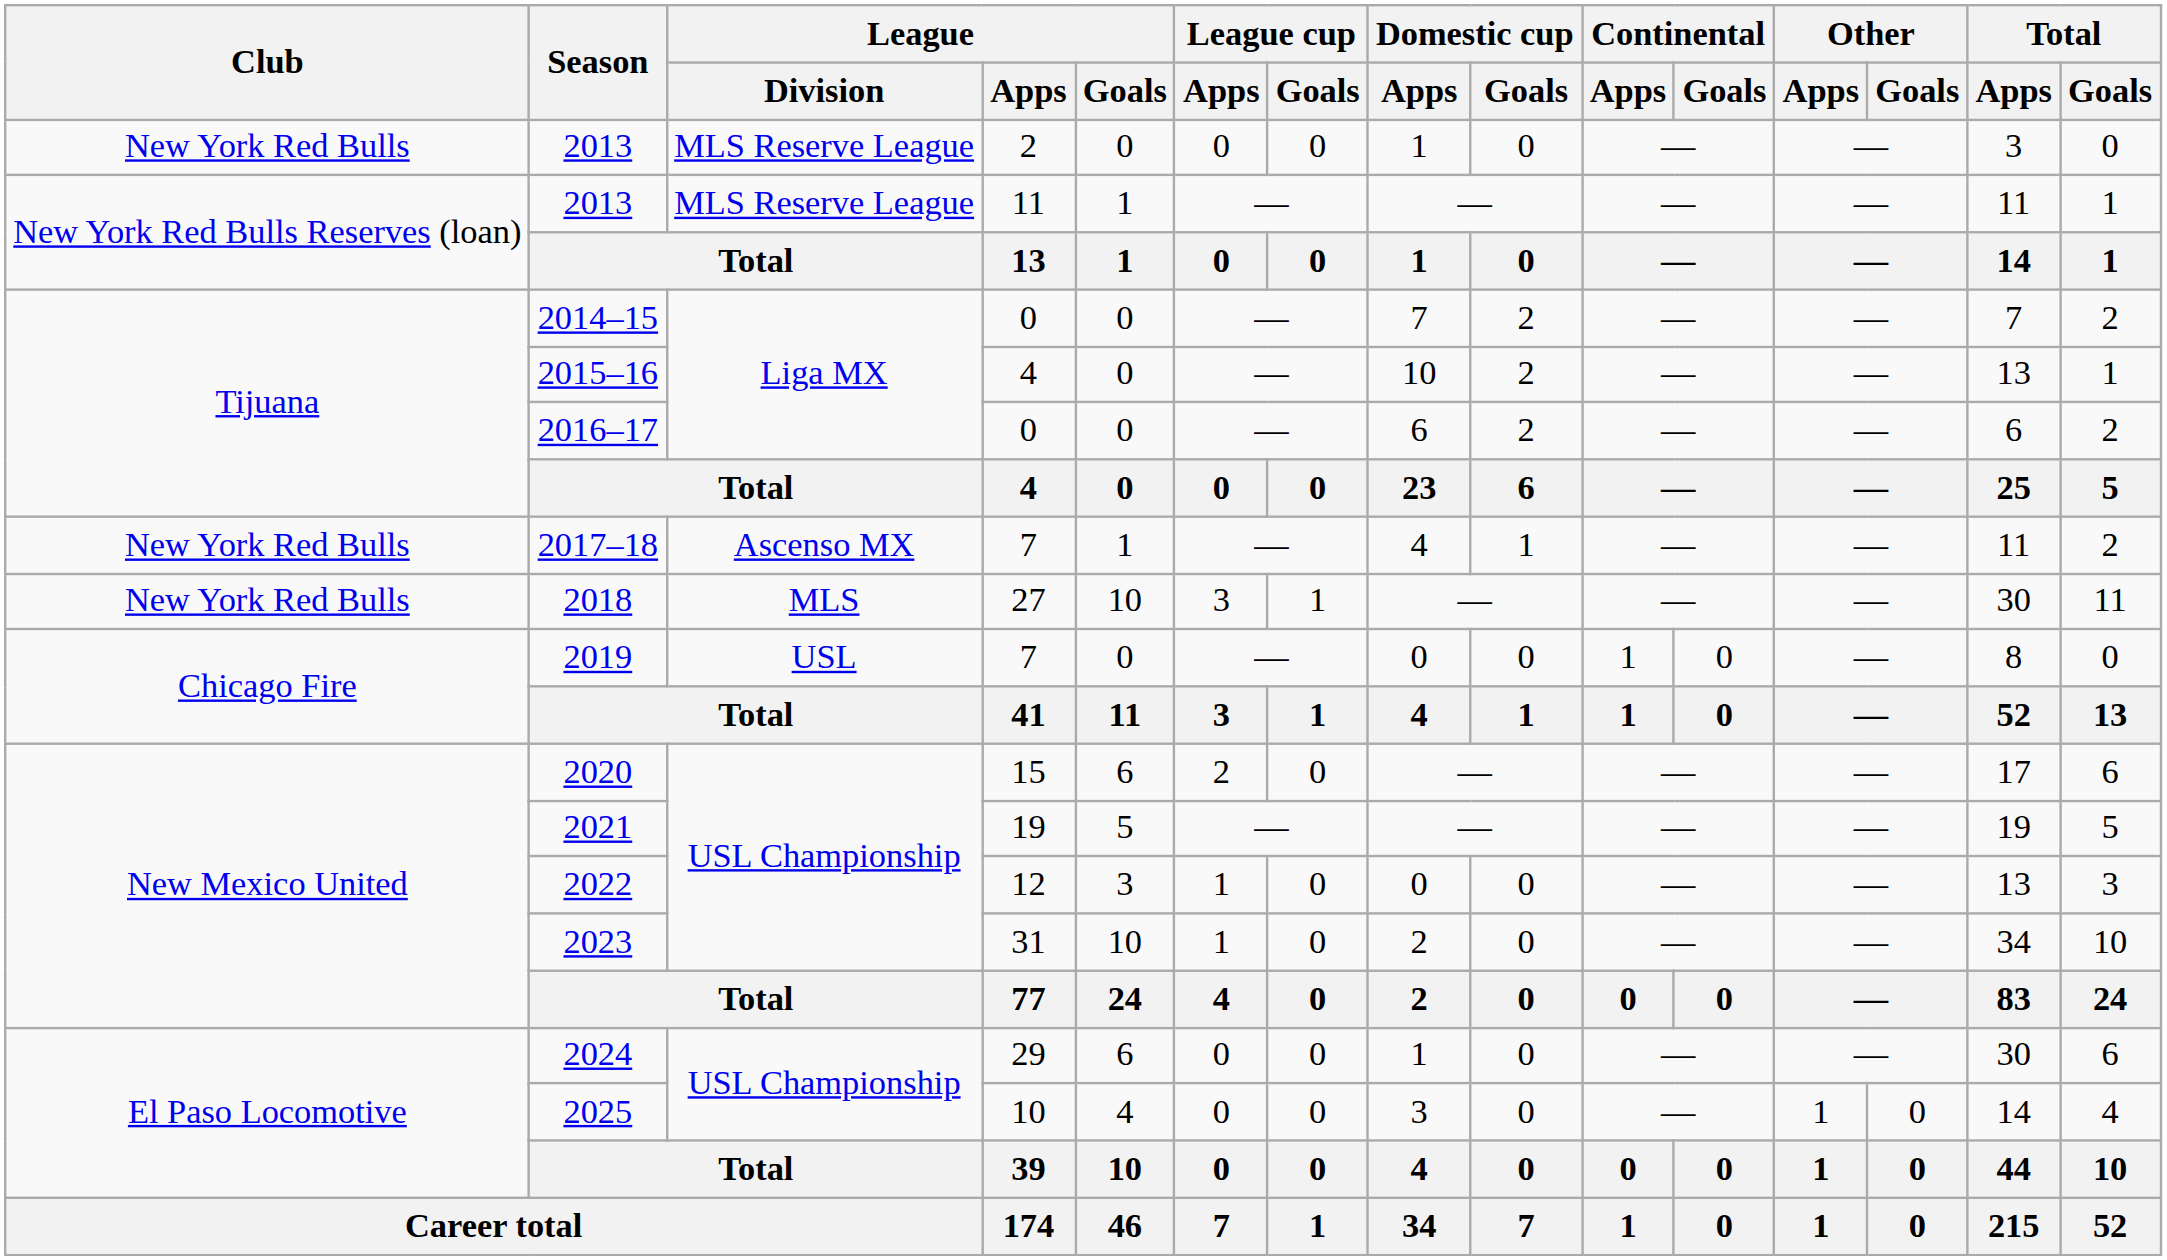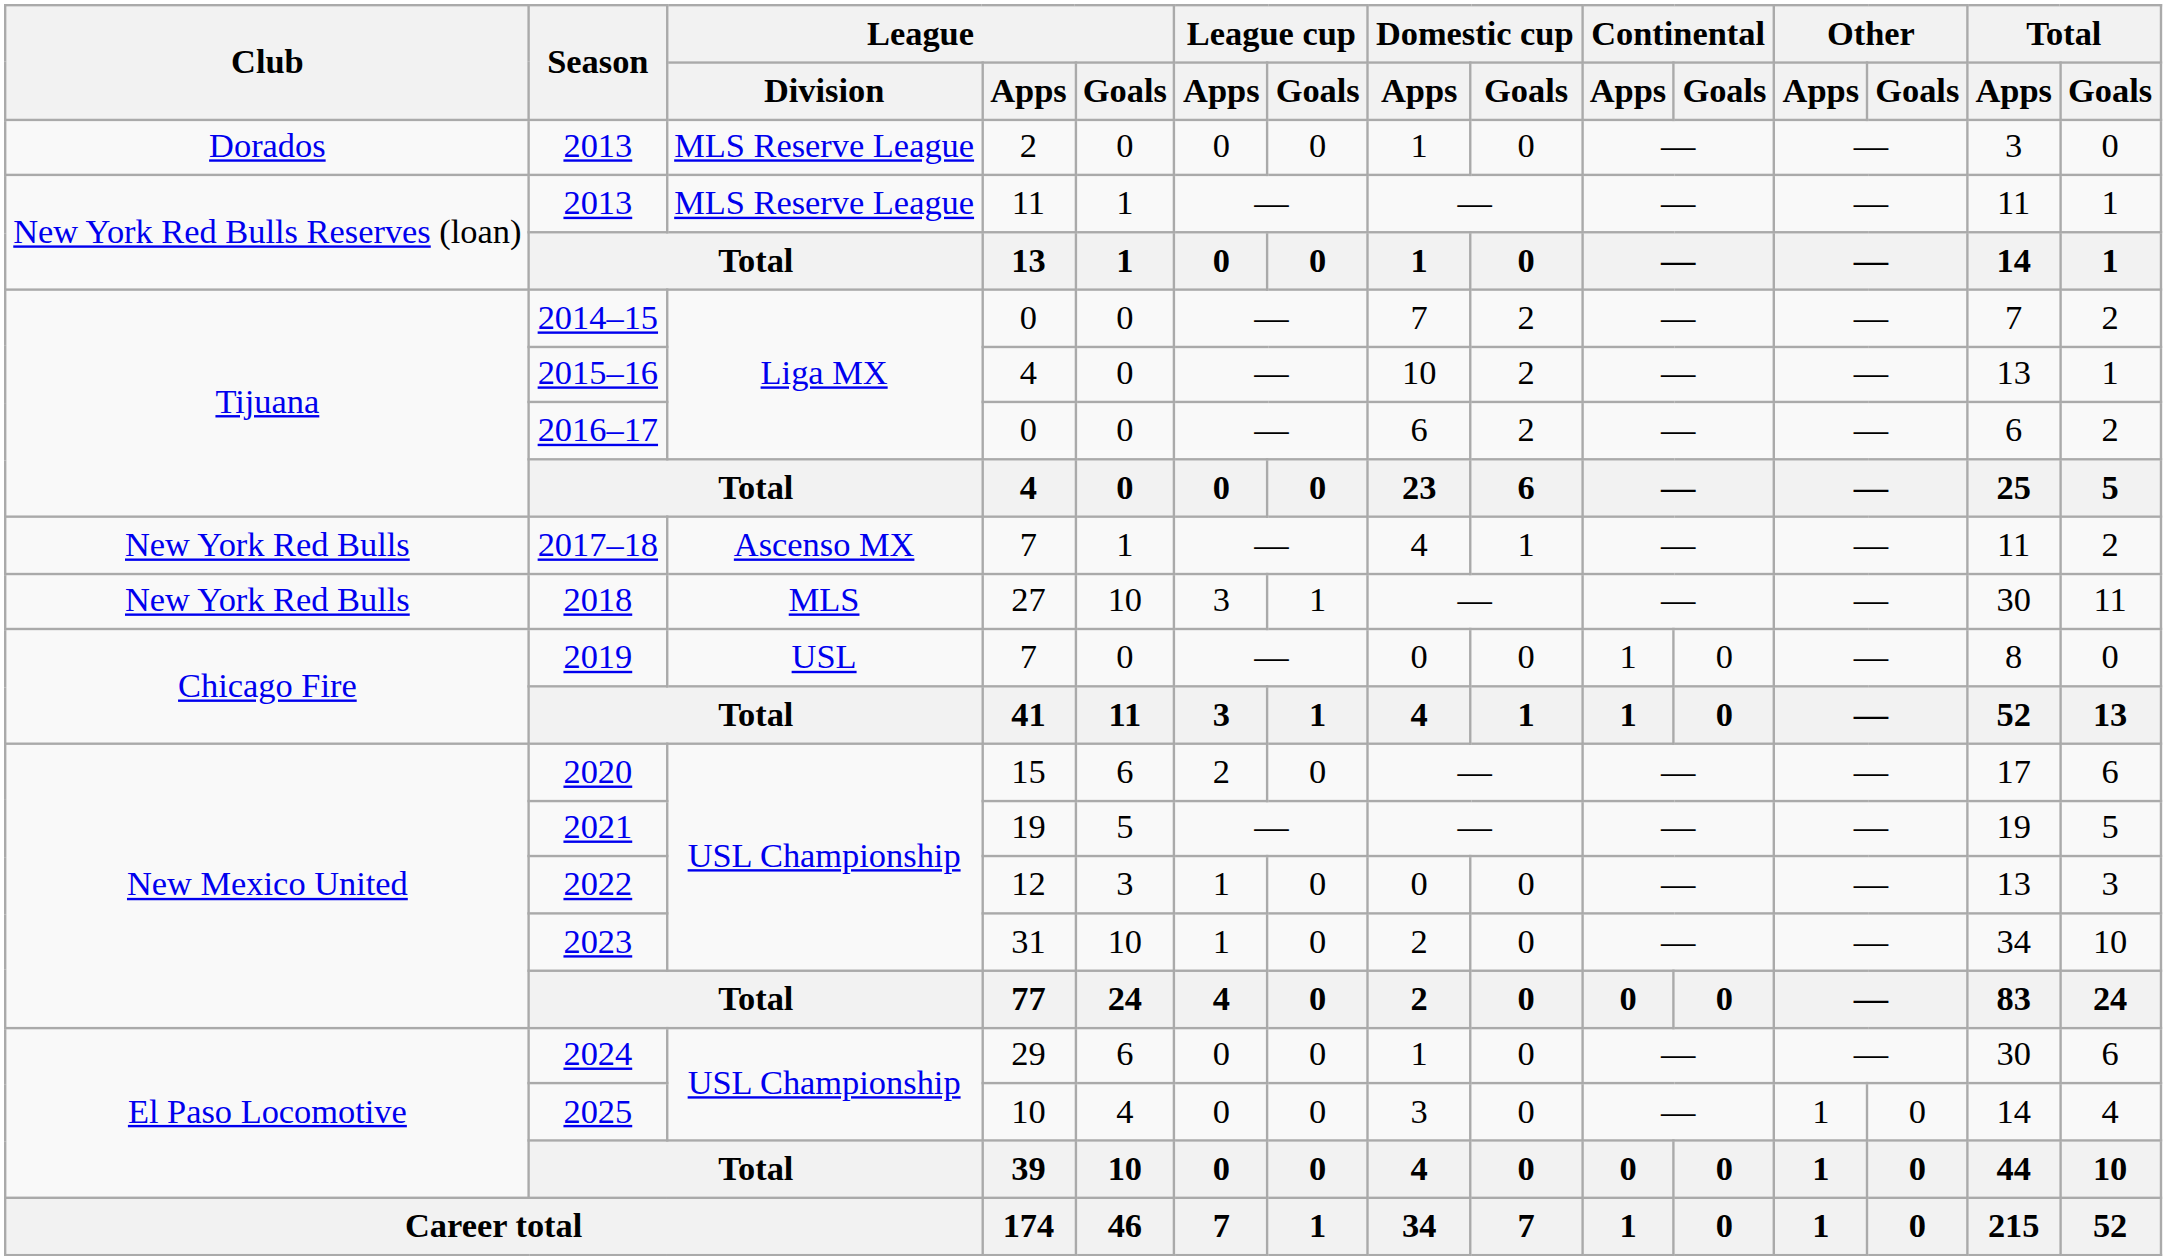 <table class="wikitable" style="font-size:90%; text-align:center;">
 <tr>
 <th rowspan="2">Club</th>
 <th rowspan="2">Season</th>
 <th colspan="3">League</th>
 <th colspan="2">League cup</th>
 <th colspan="2">Domestic cup</th>
 <th colspan="2">Continental</th>
 <th colspan="2">Other</th>
 <th colspan="2">Total</th>
 </tr>
 <tr>
 <th>Division</th>
 <th>Apps</th>
 <th>Goals</th>
 <th>Apps</th>
 <th>Goals</th>
 <th>Apps</th>
 <th>Goals</th>
 <th>Apps</th>
 <th>Goals</th>
 <th>Apps</th>
 <th>Goals</th>
 <th>Apps</th>
 <th>Goals</th>
 </tr>
 <tr>
-<td><a href='#'>New York Red Bulls</a></td>
+<td><a href='#'>Dorados</a></td>
 <td><a href='#'>2013</a></td>
 <td><a href='#'>MLS Reserve League</a></td>
 <td>2</td>
 <td>0</td>
 <td>0</td>
 <td>0</td>
 <td>1</td>
 <td>0</td>
 <td colspan="2">—</td>
 <td colspan="2">—</td>
 <td>3</td>
 <td>0</td>
 </tr>
 <tr>
 <td rowspan=2><a href='#'>New York Red Bulls Reserves</a> (loan)</td>
 <td><a href='#'>2013</a></td>
 <td><a href='#'>MLS Reserve League</a></td>
 <td>11</td>
 <td>1</td>
 <td colspan="2">—</td>
 <td colspan="2">—</td>
 <td colspan="2">—</td>
 <td colspan="2">—</td>
 <td>11</td>
 <td>1</td>
 </tr>
 <tr>
 <th colspan="2">Total</th>
 <th>13</th>
 <th>1</th>
 <th>0</th>
 <th>0</th>
 <th>1</th>
 <th>0</th>
 <th colspan="2">—</th>
 <th colspan="2">—</th>
 <th>14</th>
 <th>1</th>
 </tr>
 <tr>
 <td rowspan="4"><a href='#'>Tijuana</a></td>
 <td><a href='#'>2014–15</a></td>
 <td rowspan="3"><a href='#'>Liga MX</a></td>
 <td>0</td>
 <td>0</td>
 <td colspan="2">—</td>
 <td>7</td>
 <td>2</td>
 <td colspan="2">—</td>
 <td colspan="2">—</td>
 <td>7</td>
 <td>2</td>
 </tr>
 <tr>
 <td><a href='#'>2015–16</a></td>
 <td>4</td>
 <td>0</td>
 <td colspan="2">—</td>
 <td>10</td>
 <td>2</td>
 <td colspan="2">—</td>
 <td colspan="2">—</td>
 <td>13</td>
 <td>1</td>
 </tr>
 <tr>
 <td><a href='#'>2016–17</a></td>
 <td>0</td>
 <td>0</td>
 <td colspan="2">—</td>
 <td>6</td>
 <td>2</td>
 <td colspan="2">—</td>
 <td colspan="2">—</td>
 <td>6</td>
 <td>2</td>
 </tr>
 <tr>
 <th colspan="2">Total</th>
 <th>4</th>
 <th>0</th>
 <th>0</th>
 <th>0</th>
 <th>23</th>
 <th>6</th>
 <th colspan="2">—</th>
 <th colspan="2">—</th>
 <th>25</th>
 <th>5</th>
 </tr>
 <tr>
 <td><a href='#'>New York Red Bulls</a></td>
 <td><a href='#'>2017–18</a></td>
 <td rowspan="1"><a href='#'>Ascenso MX</a></td>
 <td>7</td>
 <td>1</td>
 <td colspan="2">—</td>
 <td>4</td>
 <td>1</td>
 <td colspan="2">—</td>
 <td colspan="2">—</td>
 <td>11</td>
 <td>2</td>
 </tr>
 <tr>
 <td><a href='#'>New York Red Bulls</a></td>
 <td><a href='#'>2018</a></td>
 <td><a href='#'>MLS</a></td>
 <td>27</td>
 <td>10</td>
 <td>3</td>
 <td>1</td>
 <td colspan="2">—</td>
 <td colspan="2">—</td>
 <td colspan="2">—</td>
 <td>30</td>
 <td>11</td>
 </tr>
 <tr>
 <td rowspan=2><a href='#'>Chicago Fire</a></td>
 <td><a href='#'>2019</a></td>
 <td><a href='#'>USL</a></td>
 <td>7</td>
 <td>0</td>
 <td colspan="2">—</td>
 <td>0</td>
 <td>0</td>
 <td>1</td>
 <td>0</td>
 <td colspan="2">—</td>
 <td>8</td>
 <td>0</td>
 </tr>
 <tr>
 <th colspan="2">Total</th>
 <th>41</th>
 <th>11</th>
 <th>3</th>
 <th>1</th>
 <th>4</th>
 <th>1</th>
 <th>1</th>
 <th>0</th>
 <th colspan="2">—</th>
 <th>52</th>
 <th>13</th>
 </tr>
 <tr>
 <td rowspan="5"><a href='#'>New Mexico United</a></td>
 <td><a href='#'>2020</a></td>
 <td rowspan="4"><a href='#'>USL Championship</a></td>
 <td>15</td>
 <td>6</td>
 <td>2</td>
 <td>0</td>
 <td colspan="2">—</td>
 <td colspan="2">—</td>
 <td colspan="2">—</td>
 <td>17</td>
 <td>6</td>
 </tr>
 <tr>
 <td><a href='#'>2021</a></td>
 <td>19</td>
 <td>5</td>
 <td colspan="2">—</td>
 <td colspan="2">—</td>
 <td colspan="2">—</td>
 <td colspan="2">—</td>
 <td>19</td>
 <td>5</td>
 </tr>
 <tr>
 <td><a href='#'>2022</a></td>
 <td>12</td>
 <td>3</td>
 <td>1</td>
 <td>0</td>
 <td>0</td>
 <td>0</td>
 <td colspan="2">—</td>
 <td colspan="2">—</td>
 <td>13</td>
 <td>3</td>
 </tr>
 <tr>
 <td><a href='#'>2023</a></td>
 <td>31</td>
 <td>10</td>
 <td>1</td>
 <td>0</td>
 <td>2</td>
 <td>0</td>
 <td colspan="2">—</td>
 <td colspan="2">—</td>
 <td>34</td>
 <td>10</td>
 </tr>
 <tr>
 <th colspan="2">Total</th>
 <th>77</th>
 <th>24</th>
 <th>4</th>
 <th>0</th>
 <th>2</th>
 <th>0</th>
 <th>0</th>
 <th>0</th>
 <th colspan="2">—</th>
 <th>83</th>
 <th>24</th>
 </tr>
 <tr>
 <td rowspan=3><a href='#'>El Paso Locomotive</a></td>
 <td><a href='#'>2024</a></td>
 <td rowspan=2><a href='#'>USL Championship</a></td>
 <td>29</td>
 <td>6</td>
 <td>0</td>
 <td>0</td>
 <td>1</td>
 <td>0</td>
 <td colspan="2">—</td>
 <td colspan="2">—</td>
 <td>30</td>
 <td>6</td>
 </tr>
 <tr>
 <td><a href='#'>2025</a></td>
 <td>10</td>
 <td>4</td>
 <td>0</td>
 <td>0</td>
 <td>3</td>
 <td>0</td>
 <td colspan="2">—</td>
 <td>1</td>
 <td>0</td>
 <td>14</td>
 <td>4</td>
 </tr>
 <tr>
 <th colspan="2">Total</th>
 <th>39</th>
 <th>10</th>
 <th>0</th>
 <th>0</th>
 <th>4</th>
 <th>0</th>
 <th>0</th>
 <th>0</th>
 <th>1</th>
 <th>0</th>
 <th>44</th>
 <th>10</th>
 </tr>
 <tr>
 <th colspan="3">Career total</th>
 <th>174</th>
 <th>46</th>
 <th>7</th>
 <th>1</th>
 <th>34</th>
 <th>7</th>
 <th>1</th>
 <th>0</th>
 <th>1</th>
 <th>0</th>
 <th>215</th>
 <th>52</th>
 </tr>
 </table>
